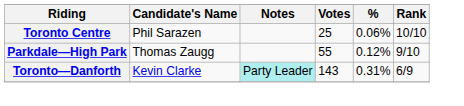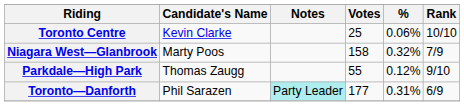 <table class="wikitable sortable plainrowheaders">
 <tr>
 </tr>
 <tr>
 <th scope="col">Riding</th>
 <th scope="col">Candidate's Name</th>
 <th scope="col">Notes</th>
 <th scope="col">Votes</th>
 <th scope="col">%</th>
 <th scope="col">Rank</th>
 </tr>
 <tr>
 <th scope="row"><a href='#'>Toronto Centre</a></th>
-<td>Phil Sarazen</td>
+<td><a href='#'>Kevin Clarke</a></td>
 <td></td>
 <td>25</td>
 <td>0.06%</td>
 <td>10/10</td>
+</tr>
+<tr>
+<th scope="row"><a href='#'>Niagara West—Glanbrook</a></th>
+<td>Marty Poos</td>
+<td></td>
+<td>158</td>
+<td>0.32%</td>
+<td>7/9</td>
 </tr>
 <tr>
 <th scope="row"><a href='#'>Parkdale—High Park</a></th>
 <td>Thomas Zaugg</td>
 <td></td>
 <td>55</td>
 <td>0.12%</td>
 <td>9/10</td>
 </tr>
 <tr>
 <th scope="row"><a href='#'>Toronto—Danforth</a></th>
-<td><a href='#'>Kevin Clarke</a></td>
+<td>Phil Sarazen</td>
 <td style="background: paleturquoise;">Party Leader</td>
-<td>143</td>
+<td>177</td>
 <td>0.31%</td>
 <td>6/9</td>
 </tr>
 <tr>
 </tr>
 </table>
